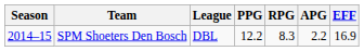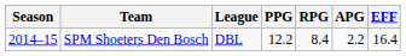 <table class="wikitable sortable" style="font-size:95%; text-align:right">
 <tr>
 <th>Season</th>
 <th>Team</th>
 <th>League</th>
 <th>PPG</th>
 <th>RPG</th>
 <th>APG</th>
 <th><a href='#'>EFF</a></th>
 </tr>
 <tr>
 <td align=left><a href='#'>2014–15</a></td>
 <td align=left><a href='#'>SPM Shoeters Den Bosch</a></td>
 <td align=left><a href='#'>DBL</a></td>
 <td>12.2</td>
-<td>8.3</td>
+<td>8.4</td>
 <td>2.2</td>
-<td>16.9</td>
+<td>16.4</td>
 </tr>
 </table>
